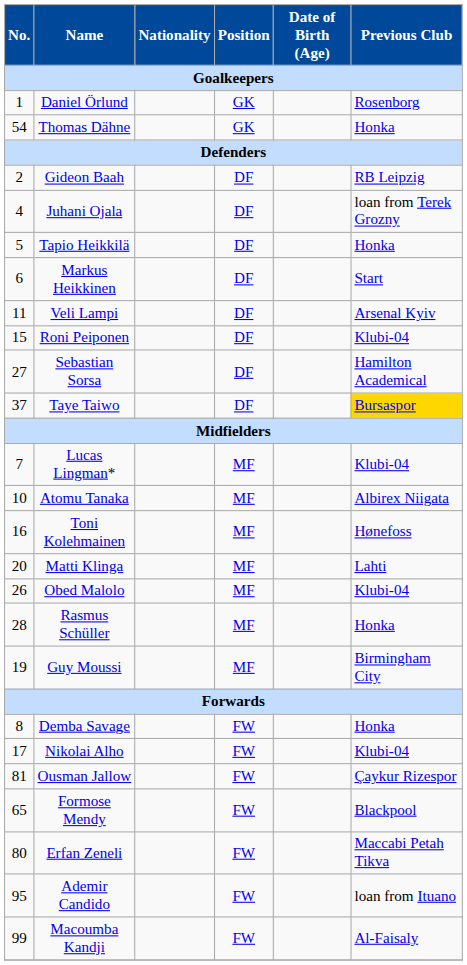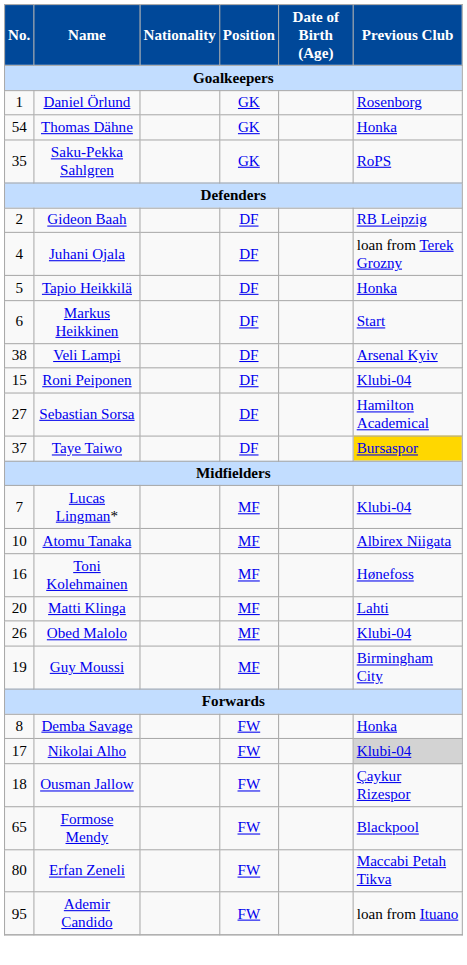 <table class="wikitable" style="text-align:center; font-size:90%; width:70%;">
 <tr>
 <th style="background:#004899; color:white; text-align:center;">No.</th>
 <th style="background:#004899; color:white; text-align:center;">Name</th>
 <th style="background:#004899; color:white; text-align:center;">Nationality</th>
 <th style="background:#004899; color:white; text-align:center;">Position</th>
 <th style="background:#004899; color:white; text-align:center;">Date of Birth (Age)</th>
 <th style="background:#004899; color:white; text-align:center;">Previous Club</th>
 </tr>
 <tr>
 <th colspan="6" style="background:#c2ddff; color:black; text-align:center;">Goalkeepers</th>
 </tr>
 <tr>
 <td>1</td>
 <td><a href='#'>Daniel Örlund</a></td>
 <td></td>
 <td><a href='#'>GK</a></td>
 <td></td>
 <td align="left"> <a href='#'>Rosenborg</a></td>
 </tr>
 <tr>
 <td>54</td>
 <td><a href='#'>Thomas Dähne</a></td>
 <td></td>
 <td><a href='#'>GK</a></td>
 <td></td>
 <td align="left"> <a href='#'>Honka</a></td>
+</tr>
+<tr>
+<td>35</td>
+<td><a href='#'>Saku-Pekka Sahlgren</a></td>
+<td></td>
+<td><a href='#'>GK</a></td>
+<td></td>
+<td align="left"> <a href='#'>RoPS</a></td>
 </tr>
 <tr>
 <th colspan="6" style="background:#c2ddff; color:black; text-align:center;">Defenders</th>
 </tr>
 <tr>
 <td>2</td>
 <td><a href='#'>Gideon Baah</a></td>
 <td></td>
 <td><a href='#'>DF</a></td>
 <td></td>
 <td align="left"> <a href='#'>RB Leipzig</a></td>
 </tr>
 <tr>
 <td>4</td>
 <td><a href='#'>Juhani Ojala</a></td>
 <td></td>
 <td><a href='#'>DF</a></td>
 <td></td>
 <td align="left">loan from  <a href='#'>Terek Grozny</a></td>
 </tr>
 <tr>
 <td>5</td>
 <td><a href='#'>Tapio Heikkilä</a></td>
 <td></td>
 <td><a href='#'>DF</a></td>
 <td></td>
 <td align="left"> <a href='#'>Honka</a></td>
 </tr>
 <tr>
 <td>6</td>
 <td><a href='#'>Markus Heikkinen</a></td>
 <td></td>
 <td><a href='#'>DF</a></td>
 <td></td>
 <td align="left"> <a href='#'>Start</a></td>
 </tr>
 <tr>
-<td>11</td>
+<td>38</td>
 <td><a href='#'>Veli Lampi</a></td>
 <td></td>
 <td><a href='#'>DF</a></td>
 <td></td>
 <td align="left"> <a href='#'>Arsenal Kyiv</a></td>
 </tr>
 <tr>
 <td>15</td>
 <td><a href='#'>Roni Peiponen</a></td>
 <td></td>
 <td><a href='#'>DF</a></td>
 <td></td>
 <td align="left"> <a href='#'>Klubi-04</a></td>
 </tr>
 <tr>
 <td>27</td>
 <td><a href='#'>Sebastian Sorsa</a></td>
 <td></td>
 <td><a href='#'>DF</a></td>
 <td></td>
 <td align="left"> <a href='#'>Hamilton Academical</a></td>
 </tr>
 <tr>
 <td>37</td>
 <td><a href='#'>Taye Taiwo</a></td>
 <td></td>
 <td><a href='#'>DF</a></td>
 <td></td>
 <td align="left" style="background: gold;"> <a href='#'>Bursaspor</a></td>
 </tr>
 <tr>
 <th colspan="6" style="background:#c2ddff; color:black; text-align:center;">Midfielders</th>
 </tr>
 <tr>
 <td>7</td>
 <td><a href='#'>Lucas Lingman</a>*</td>
 <td></td>
 <td><a href='#'>MF</a></td>
 <td></td>
 <td align="left"> <a href='#'>Klubi-04</a></td>
 </tr>
 <tr>
 <td>10</td>
 <td><a href='#'>Atomu Tanaka</a></td>
 <td></td>
 <td><a href='#'>MF</a></td>
 <td></td>
 <td align="left"> <a href='#'>Albirex Niigata</a></td>
 </tr>
 <tr>
 <td>16</td>
 <td><a href='#'>Toni Kolehmainen</a></td>
 <td></td>
 <td><a href='#'>MF</a></td>
 <td></td>
 <td align="left"> <a href='#'>Hønefoss</a></td>
 </tr>
 <tr>
 <td>20</td>
 <td><a href='#'>Matti Klinga</a></td>
 <td></td>
 <td><a href='#'>MF</a></td>
 <td></td>
 <td align="left"> <a href='#'>Lahti</a></td>
 </tr>
 <tr>
 <td>26</td>
 <td><a href='#'>Obed Malolo</a></td>
 <td></td>
 <td><a href='#'>MF</a></td>
 <td></td>
 <td align="left"> <a href='#'>Klubi-04</a></td>
 </tr>
 <tr>
-<td>28</td>
-<td><a href='#'>Rasmus Schüller</a></td>
-<td></td>
-<td><a href='#'>MF</a></td>
-<td></td>
-<td align="left"> <a href='#'>Honka</a></td>
-</tr>
-<tr>
 <td>19</td>
 <td><a href='#'>Guy Moussi</a></td>
 <td></td>
 <td><a href='#'>MF</a></td>
 <td></td>
 <td align="left"> <a href='#'>Birmingham City</a></td>
 </tr>
 <tr>
 <th colspan="6" style="background:#c2ddff; color:black; text-align:center;">Forwards</th>
 </tr>
 <tr>
 <td>8</td>
 <td><a href='#'>Demba Savage</a></td>
 <td></td>
 <td><a href='#'>FW</a></td>
 <td></td>
 <td align="left"> <a href='#'>Honka</a></td>
 </tr>
 <tr>
 <td>17</td>
 <td><a href='#'>Nikolai Alho</a></td>
 <td></td>
 <td><a href='#'>FW</a></td>
 <td></td>
-<td align="left"> <a href='#'>Klubi-04</a></td>
+<td align="left" style="background: lightgrey;"> <a href='#'>Klubi-04</a></td>
 </tr>
 <tr>
-<td>81</td>
+<td>18</td>
 <td><a href='#'>Ousman Jallow</a></td>
 <td></td>
 <td><a href='#'>FW</a></td>
 <td></td>
 <td align="left"> <a href='#'>Çaykur Rizespor</a></td>
 </tr>
 <tr>
 <td>65</td>
 <td><a href='#'>Formose Mendy</a></td>
 <td></td>
 <td><a href='#'>FW</a></td>
 <td></td>
 <td align="left"> <a href='#'>Blackpool</a></td>
 </tr>
 <tr>
 <td>80</td>
 <td><a href='#'>Erfan Zeneli</a></td>
 <td></td>
 <td><a href='#'>FW</a></td>
 <td></td>
 <td align="left"> <a href='#'>Maccabi Petah Tikva</a></td>
 </tr>
 <tr>
 <td>95</td>
 <td><a href='#'>Ademir Candido</a></td>
 <td></td>
 <td><a href='#'>FW</a></td>
 <td></td>
 <td align="left">loan from  <a href='#'>Ituano</a></td>
 </tr>
 <tr>
-<td>99</td>
-<td><a href='#'>Macoumba Kandji</a></td>
-<td></td>
-<td><a href='#'>FW</a></td>
-<td></td>
-<td align="left"> <a href='#'>Al-Faisaly</a></td>
-</tr>
-<tr>
 </tr>
 </table>
